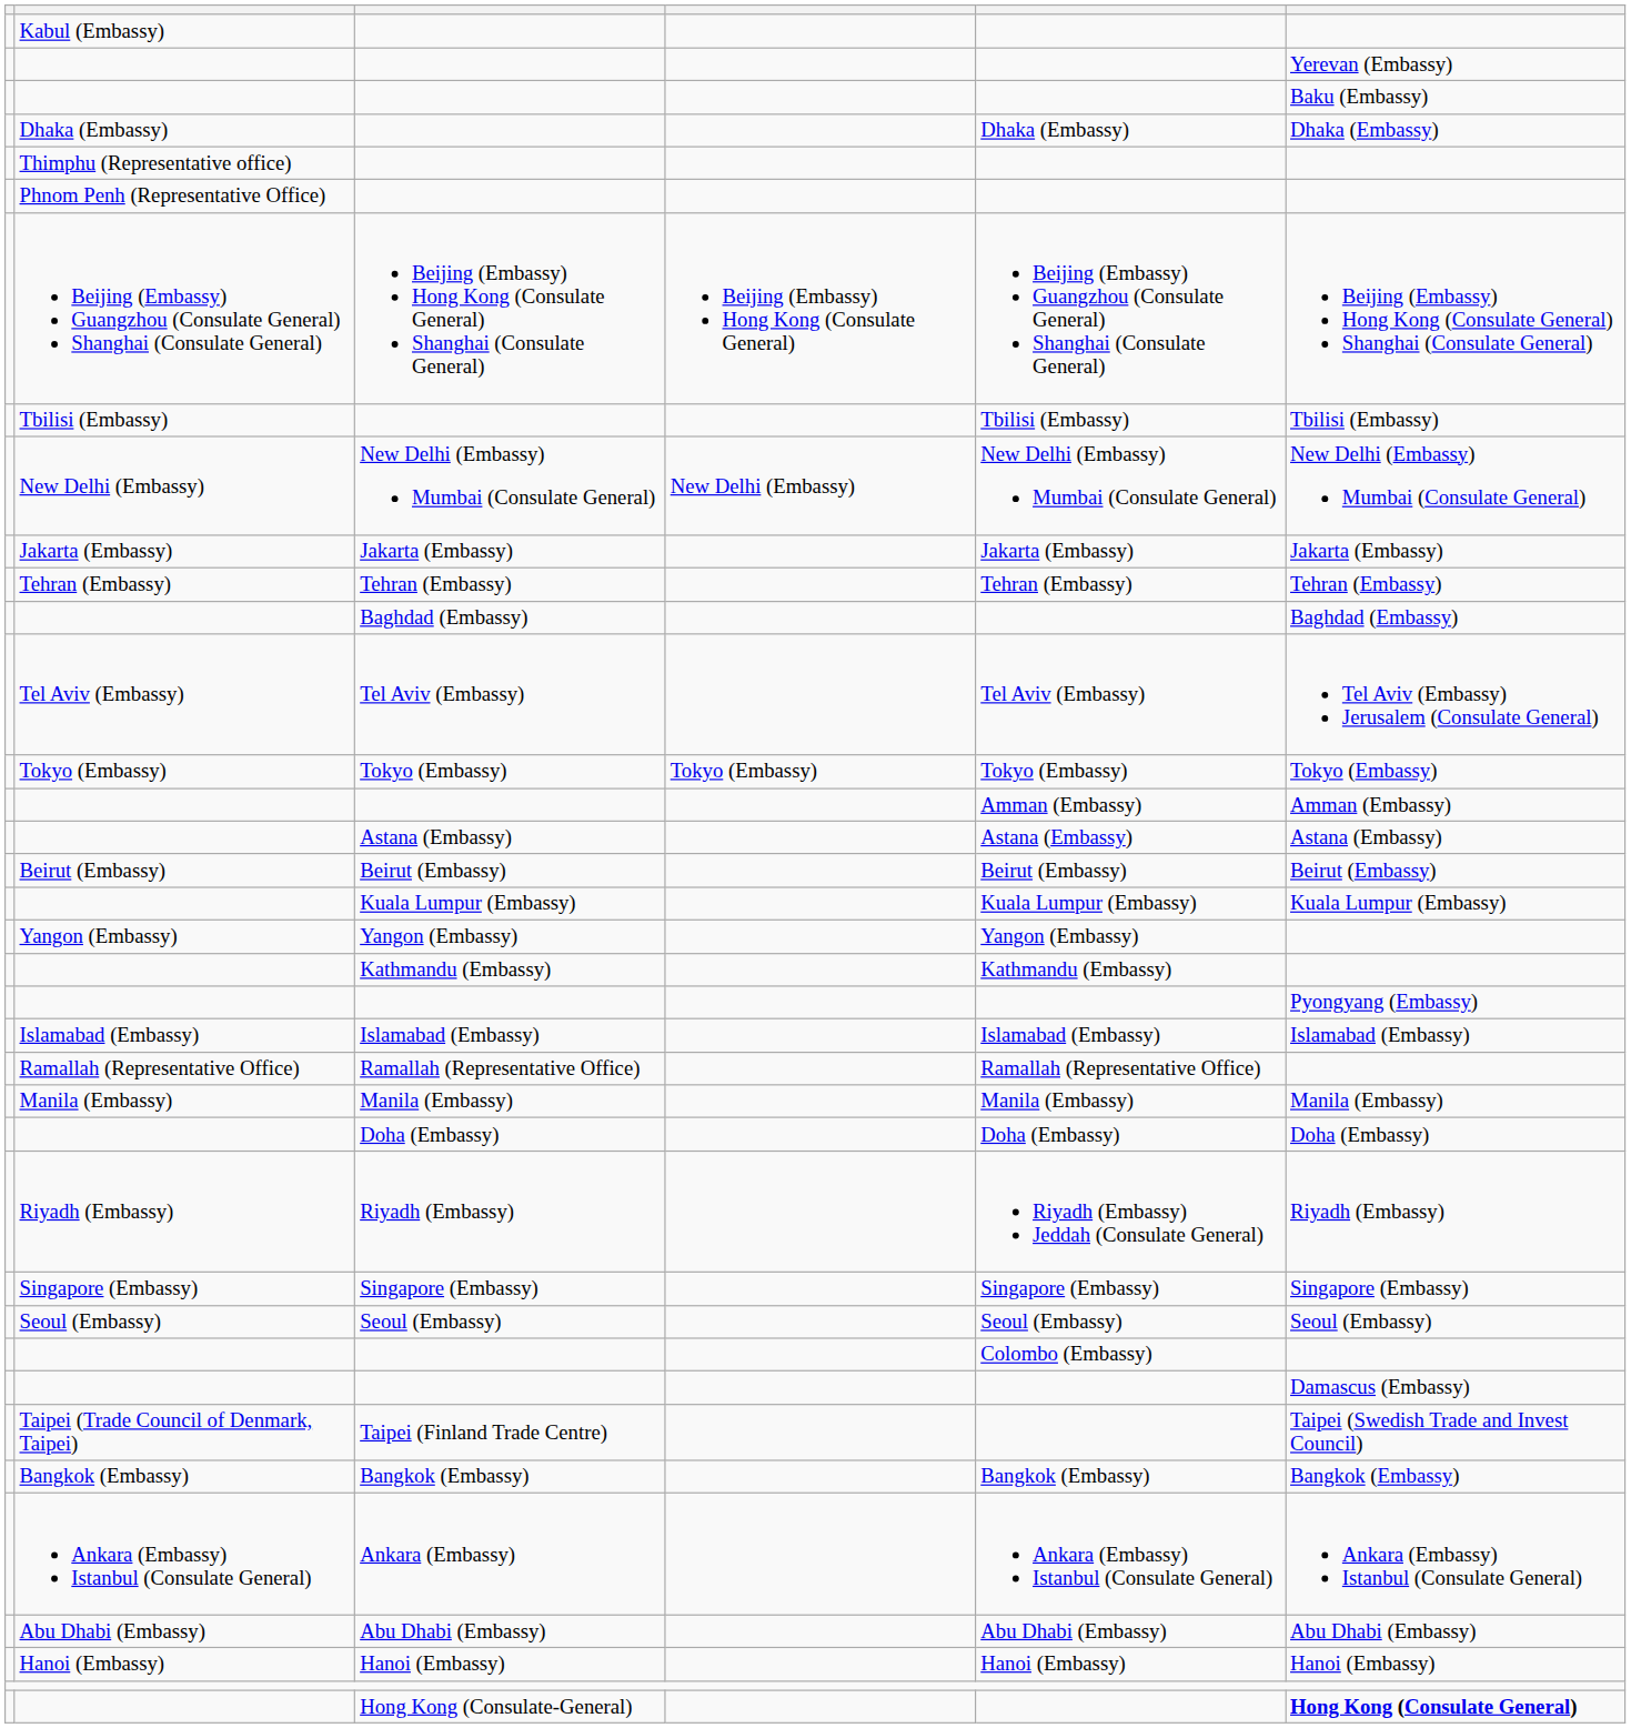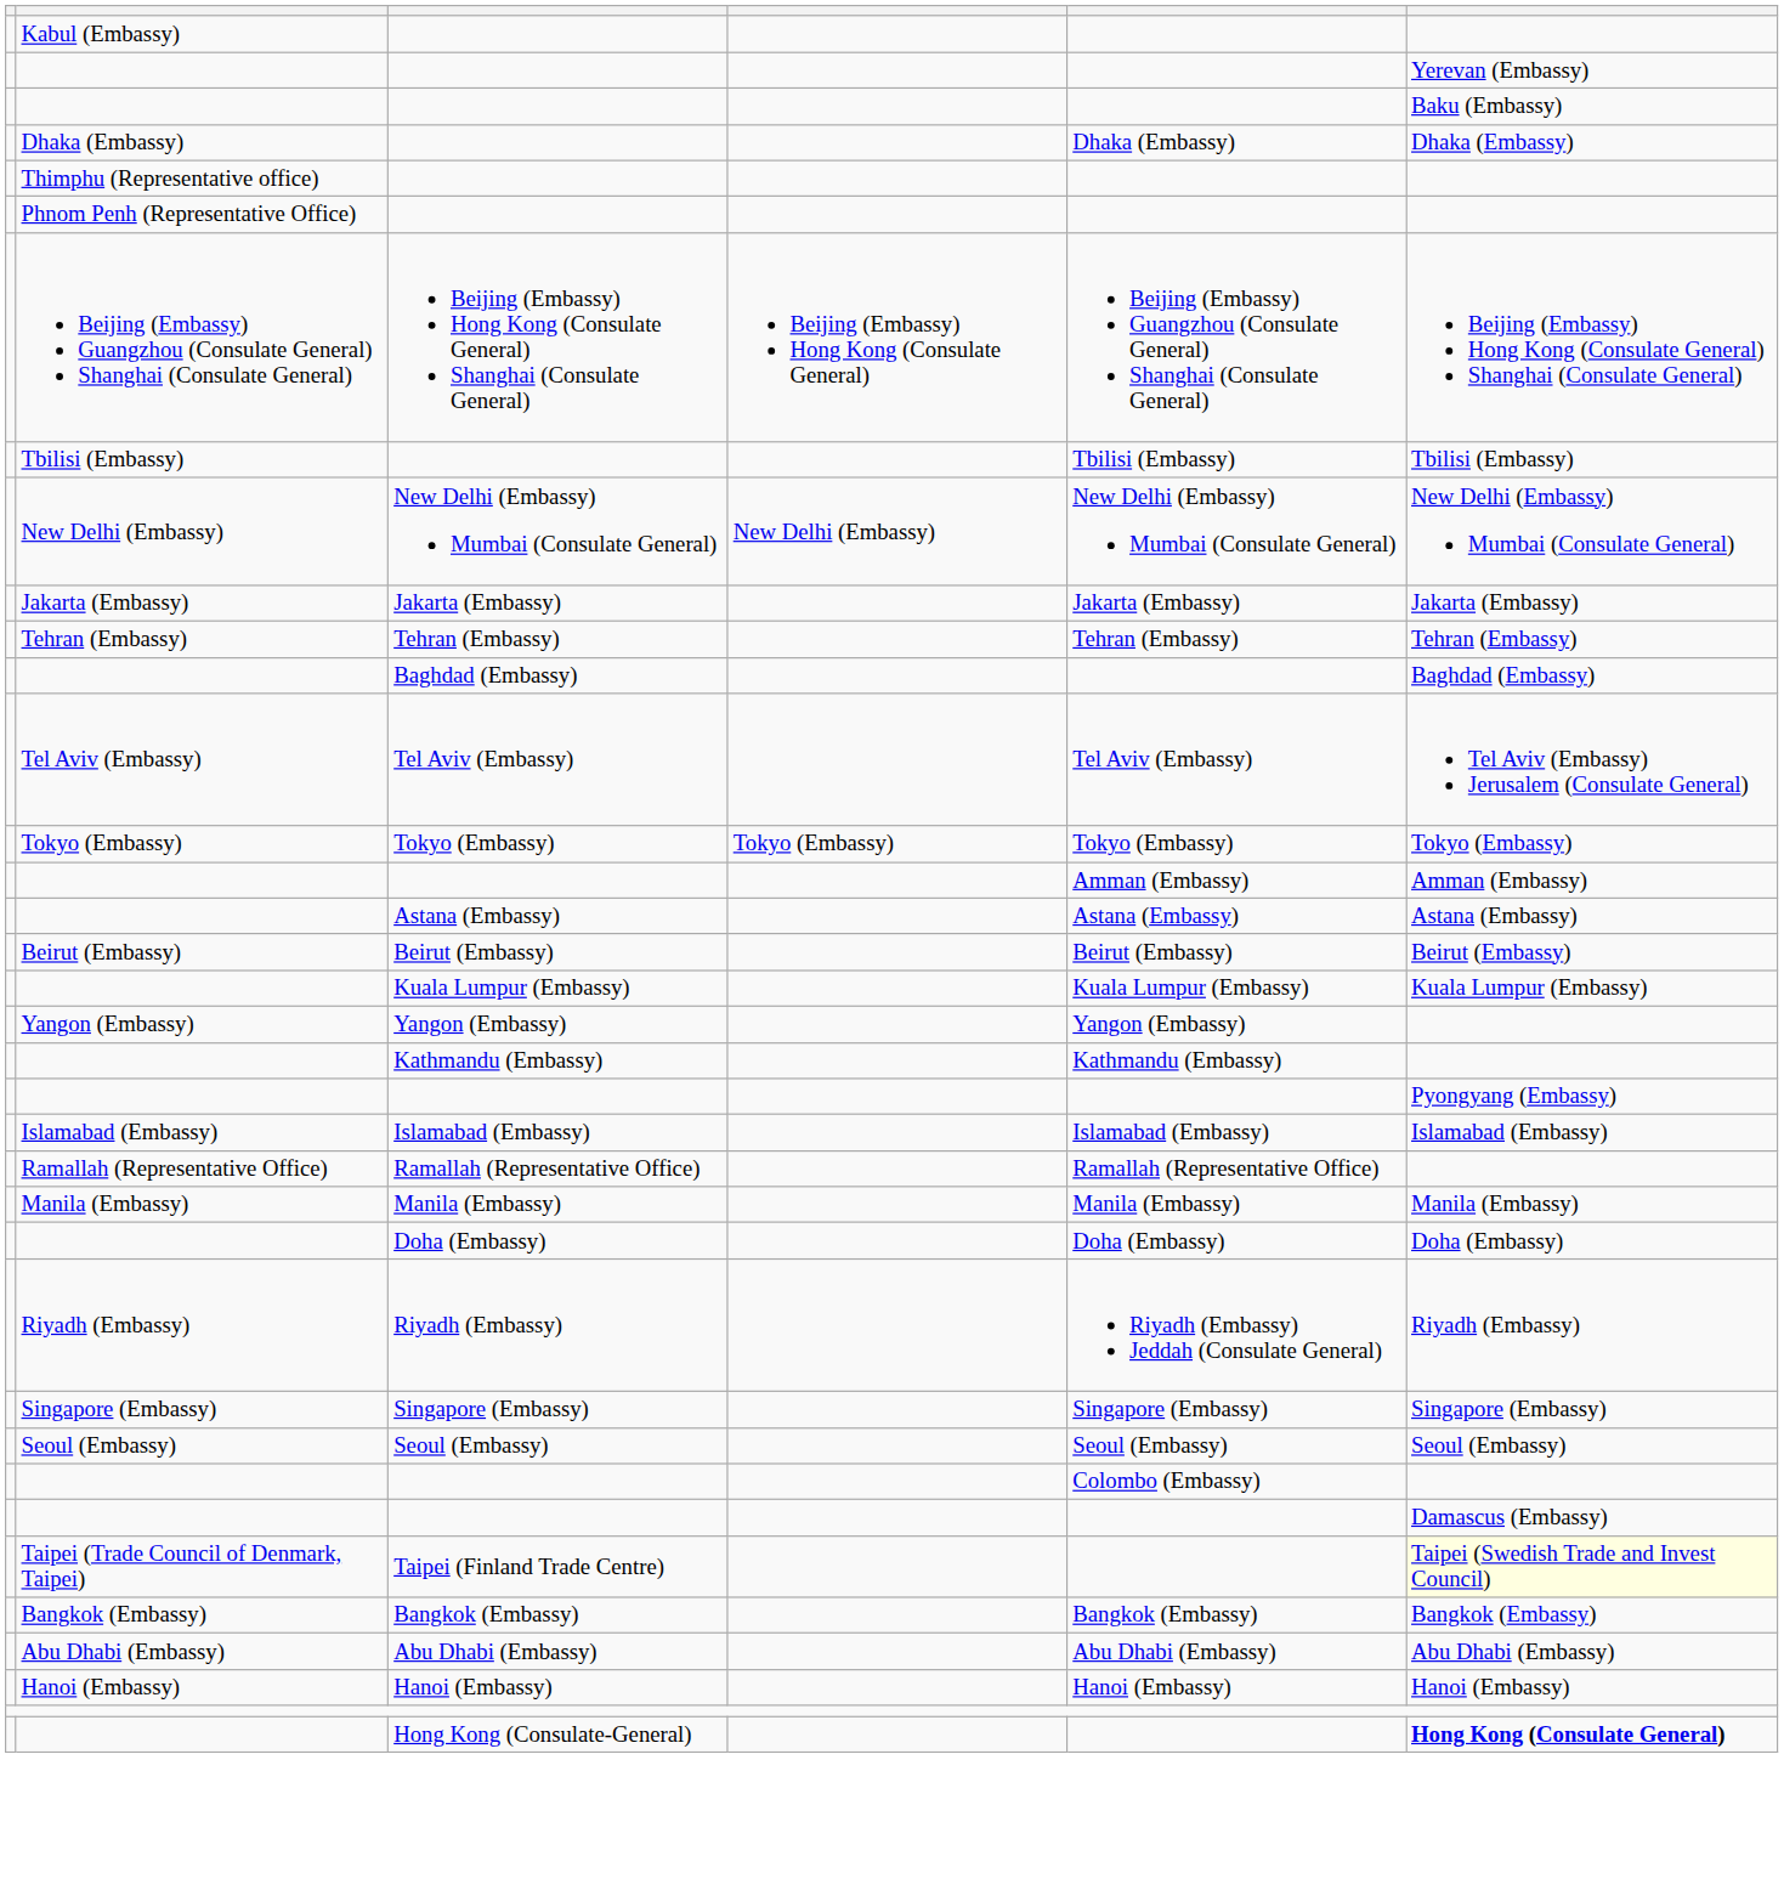 <table class="wikitable">
 <tr>
 <th></th>
 <th></th>
 <th></th>
 <th></th>
 <th></th>
 <th></th>
 </tr>
 <tr>
 <td></td>
 <td><a href='#'>Kabul</a> (Embassy)</td>
 <td></td>
 <td></td>
 <td></td>
 <td></td>
 </tr>
 <tr>
 <td></td>
 <td></td>
 <td></td>
 <td></td>
 <td></td>
 <td><a href='#'>Yerevan</a> (Embassy)</td>
 </tr>
 <tr>
 <td></td>
 <td></td>
 <td></td>
 <td></td>
 <td></td>
 <td><a href='#'>Baku</a> (Embassy)</td>
 </tr>
 <tr>
 <td></td>
 <td><a href='#'>Dhaka</a> (Embassy)</td>
 <td></td>
 <td></td>
 <td><a href='#'>Dhaka</a> (Embassy)</td>
 <td><a href='#'>Dhaka</a> (<a href='#'>Embassy</a>)</td>
 </tr>
 <tr>
 <td></td>
 <td><a href='#'>Thimphu</a> (Representative office)</td>
 <td></td>
 <td></td>
 <td></td>
 <td></td>
 </tr>
 <tr>
 <td></td>
 <td><a href='#'>Phnom Penh</a> (Representative Office)</td>
 <td></td>
 <td></td>
 <td></td>
 <td></td>
 </tr>
 <tr>
 <td></td>
 <td><br><ul><li><a href='#'>Beijing</a> (<a href='#'>Embassy</a>)</li><li><a href='#'>Guangzhou</a> (Consulate General)</li><li><a href='#'>Shanghai</a> (Consulate General)</li></ul></td>
 <td><br><ul><li><a href='#'>Beijing</a> (Embassy)</li><li><a href='#'>Hong Kong</a> (Consulate General)</li><li><a href='#'>Shanghai</a> (Consulate General)</li></ul></td>
 <td><br><ul><li><a href='#'>Beijing</a> (Embassy)</li><li><a href='#'>Hong Kong</a> (Consulate General)</li></ul></td>
 <td><br><ul><li><a href='#'>Beijing</a> (Embassy)</li><li><a href='#'>Guangzhou</a> (Consulate General)</li><li><a href='#'>Shanghai</a> (Consulate General)</li></ul></td>
 <td><br><ul><li><a href='#'>Beijing</a> (<a href='#'>Embassy</a>)</li><li><a href='#'>Hong Kong</a> (<a href='#'>Consulate General</a>)</li><li><a href='#'>Shanghai</a> (<a href='#'>Consulate General</a>)</li></ul></td>
 </tr>
 <tr>
 <td></td>
 <td><a href='#'>Tbilisi</a> (Embassy)</td>
 <td></td>
 <td></td>
 <td><a href='#'>Tbilisi</a> (Embassy)</td>
 <td><a href='#'>Tbilisi</a> (Embassy)</td>
 </tr>
 <tr>
 <td></td>
 <td><a href='#'>New Delhi</a> (Embassy)</td>
 <td><a href='#'>New Delhi</a> (Embassy)<br><ul><li><a href='#'>Mumbai</a> (Consulate General)</li></ul></td>
 <td><a href='#'>New Delhi</a> (Embassy)</td>
 <td><a href='#'>New Delhi</a> (Embassy)<br><ul><li><a href='#'>Mumbai</a> (Consulate General)</li></ul></td>
 <td><a href='#'>New Delhi</a> (<a href='#'>Embassy</a>)<br><ul><li><a href='#'>Mumbai</a> (<a href='#'>Consulate General</a>)</li></ul></td>
 </tr>
 <tr>
 <td></td>
 <td><a href='#'>Jakarta</a> (Embassy)</td>
 <td><a href='#'>Jakarta</a> (Embassy)</td>
 <td></td>
 <td><a href='#'>Jakarta</a> (Embassy)</td>
 <td><a href='#'>Jakarta</a> (Embassy)</td>
 </tr>
 <tr>
 <td></td>
 <td><a href='#'>Tehran</a> (Embassy)</td>
 <td><a href='#'>Tehran</a> (Embassy)</td>
 <td></td>
 <td><a href='#'>Tehran</a> (Embassy)</td>
 <td><a href='#'>Tehran</a> (<a href='#'>Embassy</a>)</td>
 </tr>
 <tr>
 <td></td>
 <td></td>
 <td><a href='#'>Baghdad</a> (Embassy)</td>
 <td></td>
 <td></td>
 <td><a href='#'>Baghdad</a> (<a href='#'>Embassy</a>)</td>
 </tr>
 <tr>
 <td></td>
 <td><a href='#'>Tel Aviv</a> (Embassy)</td>
 <td><a href='#'>Tel Aviv</a> (Embassy)</td>
 <td></td>
 <td><a href='#'>Tel Aviv</a> (Embassy)</td>
 <td><br><ul><li><a href='#'>Tel Aviv</a> (Embassy)</li><li><a href='#'>Jerusalem</a> (<a href='#'>Consulate General</a>)</li></ul></td>
 </tr>
 <tr>
 <td></td>
 <td><a href='#'>Tokyo</a> (Embassy)</td>
 <td><a href='#'>Tokyo</a> (Embassy)</td>
 <td><a href='#'>Tokyo</a> (Embassy)</td>
 <td><a href='#'>Tokyo</a> (Embassy)</td>
 <td><a href='#'>Tokyo</a> (<a href='#'>Embassy</a>)</td>
 </tr>
 <tr>
 <td></td>
 <td></td>
 <td></td>
 <td></td>
 <td><a href='#'>Amman</a> (Embassy)</td>
 <td><a href='#'>Amman</a> (Embassy)</td>
 </tr>
 <tr>
 <td></td>
 <td></td>
 <td><a href='#'>Astana</a> (Embassy)</td>
 <td></td>
 <td><a href='#'>Astana</a> (<a href='#'>Embassy</a>)</td>
 <td><a href='#'>Astana</a> (Embassy)</td>
 </tr>
 <tr>
 <td></td>
 <td><a href='#'>Beirut</a> (Embassy)</td>
 <td><a href='#'>Beirut</a> (Embassy)</td>
 <td></td>
 <td><a href='#'>Beirut</a> (Embassy)</td>
 <td><a href='#'>Beirut</a> (<a href='#'>Embassy</a>)</td>
 </tr>
 <tr>
 <td></td>
 <td></td>
 <td><a href='#'>Kuala Lumpur</a> (Embassy)</td>
 <td></td>
 <td><a href='#'>Kuala Lumpur</a> (Embassy)</td>
 <td><a href='#'>Kuala Lumpur</a> (Embassy)</td>
 </tr>
 <tr>
 <td></td>
 <td><a href='#'>Yangon</a> (Embassy)</td>
 <td><a href='#'>Yangon</a> (Embassy)</td>
 <td></td>
 <td><a href='#'>Yangon</a> (Embassy)</td>
 <td></td>
 </tr>
 <tr>
 <td></td>
 <td></td>
 <td><a href='#'>Kathmandu</a> (Embassy)</td>
 <td></td>
 <td><a href='#'>Kathmandu</a> (Embassy)</td>
 <td></td>
 </tr>
 <tr>
 <td></td>
 <td></td>
 <td></td>
 <td></td>
 <td></td>
 <td><a href='#'>Pyongyang</a> (<a href='#'>Embassy</a>)</td>
 </tr>
 <tr>
 <td></td>
 <td><a href='#'>Islamabad</a> (Embassy)</td>
 <td><a href='#'>Islamabad</a> (Embassy)</td>
 <td></td>
 <td><a href='#'>Islamabad</a> (Embassy)</td>
 <td><a href='#'>Islamabad</a> (Embassy)</td>
 </tr>
 <tr>
 <td></td>
 <td><a href='#'>Ramallah</a> (Representative Office)</td>
 <td><a href='#'>Ramallah</a> (Representative Office)</td>
 <td></td>
 <td><a href='#'>Ramallah</a> (Representative Office)</td>
 <td></td>
 </tr>
 <tr>
 <td></td>
 <td><a href='#'>Manila</a> (Embassy)</td>
 <td><a href='#'>Manila</a> (Embassy)</td>
 <td></td>
 <td><a href='#'>Manila</a> (Embassy)</td>
 <td><a href='#'>Manila</a> (Embassy)</td>
 </tr>
 <tr>
 <td></td>
 <td></td>
 <td><a href='#'>Doha</a> (Embassy)</td>
 <td></td>
 <td><a href='#'>Doha</a> (Embassy)</td>
 <td><a href='#'>Doha</a> (Embassy)</td>
 </tr>
 <tr>
 <td></td>
 <td><a href='#'>Riyadh</a> (Embassy)</td>
 <td><a href='#'>Riyadh</a> (Embassy)</td>
 <td></td>
 <td><br><ul><li><a href='#'>Riyadh</a> (Embassy)</li><li><a href='#'>Jeddah</a> (Consulate General)</li></ul></td>
 <td><a href='#'>Riyadh</a> (Embassy)</td>
 </tr>
 <tr>
 <td></td>
 <td><a href='#'>Singapore</a> (Embassy)</td>
 <td><a href='#'>Singapore</a> (Embassy)</td>
 <td></td>
 <td><a href='#'>Singapore</a> (Embassy)</td>
 <td><a href='#'>Singapore</a> (Embassy)</td>
 </tr>
 <tr>
 <td></td>
 <td><a href='#'>Seoul</a> (Embassy)</td>
 <td><a href='#'>Seoul</a> (Embassy)</td>
 <td></td>
 <td><a href='#'>Seoul</a> (Embassy)</td>
 <td><a href='#'>Seoul</a> (Embassy)</td>
 </tr>
 <tr>
 <td></td>
 <td></td>
 <td></td>
 <td></td>
 <td><a href='#'>Colombo</a> (Embassy)</td>
 <td></td>
 </tr>
 <tr>
 <td></td>
 <td></td>
 <td></td>
 <td></td>
 <td></td>
 <td><a href='#'>Damascus</a> (Embassy)</td>
 </tr>
 <tr>
 <td></td>
 <td><a href='#'>Taipei</a> (<a href='#'>Trade Council of Denmark, Taipei</a>)</td>
 <td><a href='#'>Taipei</a> (Finland Trade Centre)</td>
 <td></td>
 <td></td>
-<td><a href='#'>Taipei</a> (<a href='#'>Swedish Trade and Invest Council</a>)</td>
+<td style="background: lightyellow;"><a href='#'>Taipei</a> (<a href='#'>Swedish Trade and Invest Council</a>)</td>
 </tr>
 <tr>
 <td></td>
 <td><a href='#'>Bangkok</a> (Embassy)</td>
 <td><a href='#'>Bangkok</a> (Embassy)</td>
 <td></td>
 <td><a href='#'>Bangkok</a> (Embassy)</td>
 <td><a href='#'>Bangkok</a> (<a href='#'>Embassy</a>)</td>
-</tr>
-<tr>
-<td></td>
-<td><br><ul><li><a href='#'>Ankara</a> (Embassy)</li><li><a href='#'>Istanbul</a> (Consulate General)</li></ul></td>
-<td><a href='#'>Ankara</a> (Embassy)</td>
-<td></td>
-<td><br><ul><li><a href='#'>Ankara</a> (Embassy)</li><li><a href='#'>Istanbul</a> (Consulate General)</li></ul></td>
-<td><br><ul><li><a href='#'>Ankara</a> (Embassy)</li><li><a href='#'>Istanbul</a> (Consulate General)</li></ul></td>
 </tr>
 <tr>
 <td></td>
 <td><a href='#'>Abu Dhabi</a> (Embassy)</td>
 <td><a href='#'>Abu Dhabi</a> (Embassy)</td>
 <td></td>
 <td><a href='#'>Abu Dhabi</a> (Embassy)</td>
 <td><a href='#'>Abu Dhabi</a> (Embassy)</td>
 </tr>
 <tr>
 <td></td>
 <td><a href='#'>Hanoi</a> (Embassy)</td>
 <td><a href='#'>Hanoi</a> (Embassy)</td>
 <td></td>
 <td><a href='#'>Hanoi</a> (Embassy)</td>
 <td><a href='#'>Hanoi</a> (Embassy)</td>
 </tr>
 <tr>
 <td colspan="6"></td>
 </tr>
 <tr>
 <td><em><small></small></em></td>
 <td></td>
 <td><a href='#'>Hong Kong</a> (Consulate-General)</td>
 <td></td>
 <td></td>
 <td><strong><a href='#'>Hong Kong</a> (<a href='#'>Consulate General</a>)</strong></td>
 </tr>
 </table>
